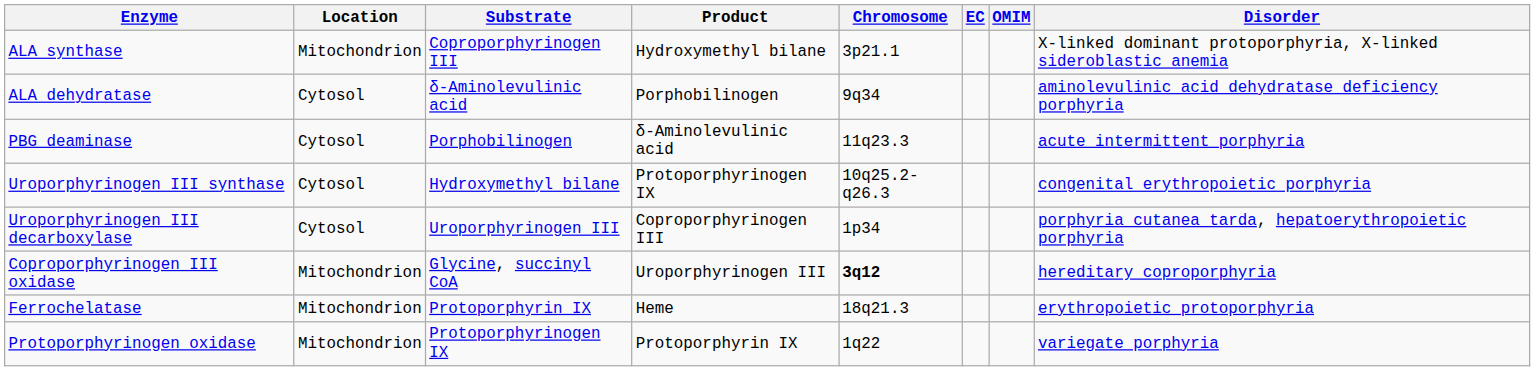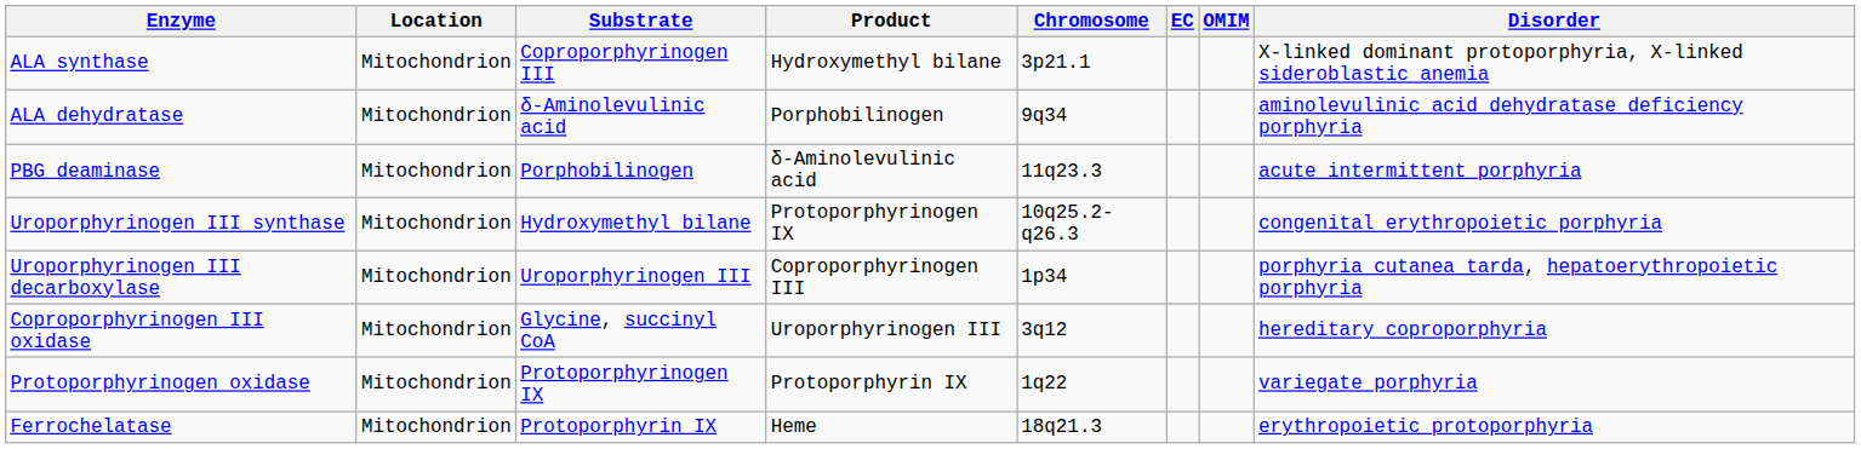 <table class="wikitable">
 <tr>
 <th><a href='#'>Enzyme</a></th>
 <th>Location</th>
 <th><a href='#'>Substrate</a></th>
 <th>Product</th>
 <th><a href='#'>Chromosome</a></th>
 <th><a href='#'>EC</a></th>
 <th><a href='#'>OMIM</a></th>
 <th><a href='#'>Disorder</a></th>
 </tr>
 <tr>
 <td><a href='#'>ALA synthase</a></td>
 <td>Mitochondrion</td>
 <td><a href='#'>Coproporphyrinogen III</a></td>
 <td>Hydroxymethyl bilane</td>
 <td>3p21.1</td>
 <td></td>
 <td></td>
 <td>X-linked dominant protoporphyria, X-linked <a href='#'>sideroblastic anemia</a></td>
 </tr>
 <tr>
 <td><a href='#'>ALA dehydratase</a></td>
-<td>Cytosol</td>
+<td>Mitochondrion</td>
 <td><a href='#'>δ-Aminolevulinic acid</a></td>
 <td>Porphobilinogen</td>
 <td>9q34</td>
 <td></td>
 <td></td>
 <td><a href='#'>aminolevulinic acid dehydratase deficiency porphyria</a></td>
 </tr>
 <tr>
 <td><a href='#'>PBG deaminase</a></td>
-<td>Cytosol</td>
+<td>Mitochondrion</td>
 <td><a href='#'>Porphobilinogen</a></td>
 <td>δ-Aminolevulinic acid</td>
 <td>11q23.3</td>
 <td></td>
 <td></td>
 <td><a href='#'>acute intermittent porphyria</a></td>
 </tr>
 <tr>
 <td><a href='#'>Uroporphyrinogen III synthase</a></td>
-<td>Cytosol</td>
+<td>Mitochondrion</td>
 <td><a href='#'>Hydroxymethyl bilane</a></td>
 <td>Protoporphyrinogen IX</td>
 <td>10q25.2-q26.3</td>
 <td></td>
 <td></td>
 <td><a href='#'>congenital erythropoietic porphyria</a></td>
 </tr>
 <tr>
 <td><a href='#'>Uroporphyrinogen III decarboxylase</a></td>
-<td>Cytosol</td>
+<td>Mitochondrion</td>
 <td><a href='#'>Uroporphyrinogen III</a></td>
 <td>Coproporphyrinogen III</td>
 <td>1p34</td>
 <td></td>
 <td></td>
 <td><a href='#'>porphyria cutanea tarda</a>, <a href='#'>hepatoerythropoietic porphyria</a></td>
 </tr>
 <tr>
 <td><a href='#'>Coproporphyrinogen III oxidase</a></td>
 <td>Mitochondrion</td>
 <td><a href='#'>Glycine</a>, <a href='#'>succinyl CoA</a></td>
 <td>Uroporphyrinogen III</td>
-<td><strong>3q12</strong></td>
+<td>3q12</td>
 <td></td>
 <td></td>
 <td><a href='#'>hereditary coproporphyria</a></td>
+</tr>
+<tr>
+<td><a href='#'>Protoporphyrinogen oxidase</a></td>
+<td>Mitochondrion</td>
+<td><a href='#'>Protoporphyrinogen IX</a></td>
+<td>Protoporphyrin IX</td>
+<td>1q22</td>
+<td></td>
+<td></td>
+<td><a href='#'>variegate porphyria</a></td>
 </tr>
 <tr>
 <td><a href='#'>Ferrochelatase</a></td>
 <td>Mitochondrion</td>
 <td><a href='#'>Protoporphyrin IX</a></td>
 <td>Heme</td>
 <td>18q21.3</td>
 <td></td>
 <td></td>
 <td><a href='#'>erythropoietic protoporphyria</a></td>
 </tr>
-<tr>
-<td><a href='#'>Protoporphyrinogen oxidase</a></td>
-<td>Mitochondrion</td>
-<td><a href='#'>Protoporphyrinogen IX</a></td>
-<td>Protoporphyrin IX</td>
-<td>1q22</td>
-<td></td>
-<td></td>
-<td><a href='#'>variegate porphyria</a></td>
-</tr>
 </table>
